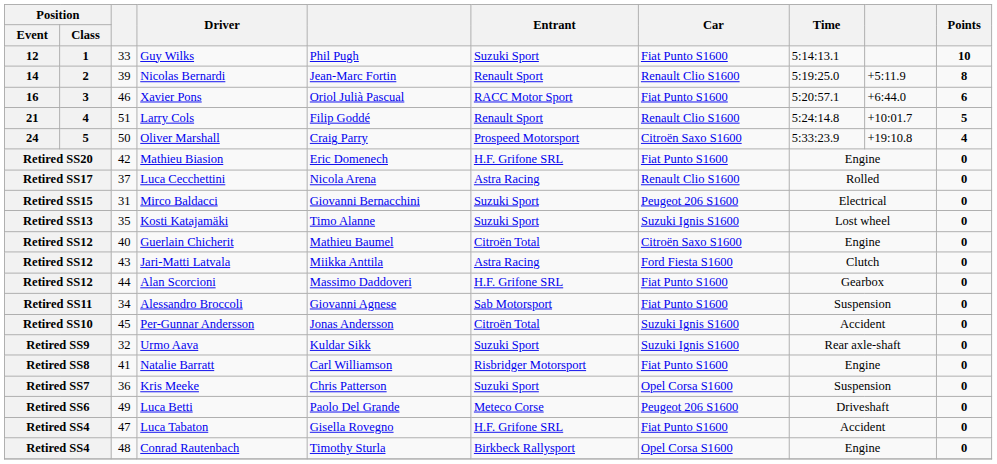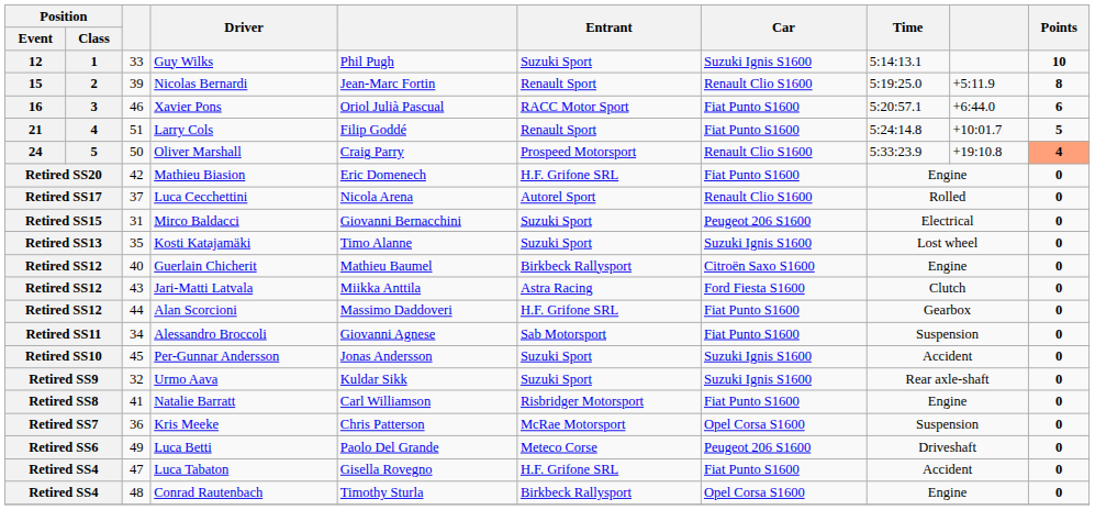 <table class="wikitable" width=85% style="font-size: 85%;">
 <tr>
 <th colspan="2">Position</th>
 <th rowspan="2"></th>
 <th rowspan="2">Driver</th>
 <th rowspan="2"></th>
 <th rowspan="2">Entrant</th>
 <th rowspan="2">Car</th>
 <th rowspan="2">Time</th>
 <th rowspan="2"></th>
 <th rowspan="2">Points</th>
 </tr>
 <tr>
 <th>Event</th>
 <th>Class</th>
 </tr>
 <tr>
 <th>12</th>
 <th>1</th>
 <td align="center">33</td>
 <td> <a href='#'>Guy Wilks</a></td>
 <td> <a href='#'>Phil Pugh</a></td>
 <td> <a href='#'>Suzuki Sport</a></td>
-<td><a href='#'>Fiat Punto S1600</a></td>
+<td><a href='#'>Suzuki Ignis S1600</a></td>
 <td>5:14:13.1</td>
 <td></td>
 <td align="center"><strong>10</strong></td>
 </tr>
 <tr>
-<th>14</th>
+<th>15</th>
 <th>2</th>
 <td align="center">39</td>
 <td> <a href='#'>Nicolas Bernardi</a></td>
 <td> <a href='#'>Jean-Marc Fortin</a></td>
 <td> <a href='#'>Renault Sport</a></td>
 <td><a href='#'>Renault Clio S1600</a></td>
 <td>5:19:25.0</td>
 <td>+5:11.9</td>
 <td align="center"><strong>8</strong></td>
 </tr>
 <tr>
 <th>16</th>
 <th>3</th>
 <td align="center">46</td>
 <td> <a href='#'>Xavier Pons</a></td>
 <td> <a href='#'>Oriol Julià Pascual</a></td>
 <td> <a href='#'>RACC Motor Sport</a></td>
 <td><a href='#'>Fiat Punto S1600</a></td>
 <td>5:20:57.1</td>
 <td>+6:44.0</td>
 <td align="center"><strong>6</strong></td>
 </tr>
 <tr>
 <th>21</th>
 <th>4</th>
 <td align="center">51</td>
 <td> <a href='#'>Larry Cols</a></td>
 <td> <a href='#'>Filip Goddé</a></td>
 <td> <a href='#'>Renault Sport</a></td>
-<td><a href='#'>Renault Clio S1600</a></td>
+<td><a href='#'>Fiat Punto S1600</a></td>
 <td>5:24:14.8</td>
 <td>+10:01.7</td>
 <td align="center"><strong>5</strong></td>
 </tr>
 <tr>
 <th>24</th>
 <th>5</th>
 <td align="center">50</td>
 <td> <a href='#'>Oliver Marshall</a></td>
 <td> <a href='#'>Craig Parry</a></td>
 <td> <a href='#'>Prospeed Motorsport</a></td>
-<td><a href='#'>Citroën Saxo S1600</a></td>
+<td><a href='#'>Renault Clio S1600</a></td>
 <td>5:33:23.9</td>
 <td>+19:10.8</td>
-<td align="center"><strong>4</strong></td>
+<td align="center" style="background: lightsalmon;"><strong>4</strong></td>
 </tr>
 <tr>
 <th colspan="2">Retired SS20</th>
 <td align="center">42</td>
 <td> <a href='#'>Mathieu Biasion</a></td>
 <td> <a href='#'>Eric Domenech</a></td>
 <td> <a href='#'>H.F. Grifone SRL</a></td>
 <td><a href='#'>Fiat Punto S1600</a></td>
 <td align="center" colspan="2">Engine</td>
 <td align="center"><strong>0</strong></td>
 </tr>
 <tr>
 <th colspan="2">Retired SS17</th>
 <td align="center">37</td>
 <td> <a href='#'>Luca Cecchettini</a></td>
 <td> <a href='#'>Nicola Arena</a></td>
-<td> <a href='#'>Astra Racing</a></td>
+<td> <a href='#'>Autorel Sport</a></td>
 <td><a href='#'>Renault Clio S1600</a></td>
 <td align="center" colspan="2">Rolled</td>
 <td align="center"><strong>0</strong></td>
 </tr>
 <tr>
 <th colspan="2">Retired SS15</th>
 <td align="center">31</td>
 <td> <a href='#'>Mirco Baldacci</a></td>
 <td> <a href='#'>Giovanni Bernacchini</a></td>
 <td> <a href='#'>Suzuki Sport</a></td>
 <td><a href='#'>Peugeot 206 S1600</a></td>
 <td align="center" colspan="2">Electrical</td>
 <td align="center"><strong>0</strong></td>
 </tr>
 <tr>
 <th colspan="2">Retired SS13</th>
 <td align="center">35</td>
 <td> <a href='#'>Kosti Katajamäki</a></td>
 <td> <a href='#'>Timo Alanne</a></td>
 <td> <a href='#'>Suzuki Sport</a></td>
 <td><a href='#'>Suzuki Ignis S1600</a></td>
 <td align="center" colspan="2">Lost wheel</td>
 <td align="center"><strong>0</strong></td>
 </tr>
 <tr>
 <th colspan="2">Retired SS12</th>
 <td align="center">40</td>
 <td> <a href='#'>Guerlain Chicherit</a></td>
 <td> <a href='#'>Mathieu Baumel</a></td>
-<td> <a href='#'>Citroën Total</a></td>
+<td> <a href='#'>Birkbeck Rallysport</a></td>
 <td><a href='#'>Citroën Saxo S1600</a></td>
 <td align="center" colspan="2">Engine</td>
 <td align="center"><strong>0</strong></td>
 </tr>
 <tr>
 <th colspan="2">Retired SS12</th>
 <td align="center">43</td>
 <td> <a href='#'>Jari-Matti Latvala</a></td>
 <td> <a href='#'>Miikka Anttila</a></td>
 <td> <a href='#'>Astra Racing</a></td>
 <td><a href='#'>Ford Fiesta S1600</a></td>
 <td align="center" colspan="2">Clutch</td>
 <td align="center"><strong>0</strong></td>
 </tr>
 <tr>
 <th colspan="2">Retired SS12</th>
 <td align="center">44</td>
 <td> <a href='#'>Alan Scorcioni</a></td>
 <td> <a href='#'>Massimo Daddoveri</a></td>
 <td> <a href='#'>H.F. Grifone SRL</a></td>
 <td><a href='#'>Fiat Punto S1600</a></td>
 <td align="center" colspan="2">Gearbox</td>
 <td align="center"><strong>0</strong></td>
 </tr>
 <tr>
 <th colspan="2">Retired SS11</th>
 <td align="center">34</td>
 <td> <a href='#'>Alessandro Broccoli</a></td>
 <td> <a href='#'>Giovanni Agnese</a></td>
 <td> <a href='#'>Sab Motorsport</a></td>
 <td><a href='#'>Fiat Punto S1600</a></td>
 <td align="center" colspan="2">Suspension</td>
 <td align="center"><strong>0</strong></td>
 </tr>
 <tr>
 <th colspan="2">Retired SS10</th>
 <td align="center">45</td>
 <td> <a href='#'>Per-Gunnar Andersson</a></td>
 <td> <a href='#'>Jonas Andersson</a></td>
-<td> <a href='#'>Citroën Total</a></td>
+<td> <a href='#'>Suzuki Sport</a></td>
 <td><a href='#'>Suzuki Ignis S1600</a></td>
 <td align="center" colspan="2">Accident</td>
 <td align="center"><strong>0</strong></td>
 </tr>
 <tr>
 <th colspan="2">Retired SS9</th>
 <td align="center">32</td>
 <td> <a href='#'>Urmo Aava</a></td>
 <td> <a href='#'>Kuldar Sikk</a></td>
 <td> <a href='#'>Suzuki Sport</a></td>
 <td><a href='#'>Suzuki Ignis S1600</a></td>
 <td align="center" colspan="2">Rear axle-shaft</td>
 <td align="center"><strong>0</strong></td>
 </tr>
 <tr>
 <th colspan="2">Retired SS8</th>
 <td align="center">41</td>
 <td> <a href='#'>Natalie Barratt</a></td>
 <td> <a href='#'>Carl Williamson</a></td>
 <td> <a href='#'>Risbridger Motorsport</a></td>
 <td><a href='#'>Fiat Punto S1600</a></td>
 <td align="center" colspan="2">Engine</td>
 <td align="center"><strong>0</strong></td>
 </tr>
 <tr>
 <th colspan="2">Retired SS7</th>
 <td align="center">36</td>
 <td> <a href='#'>Kris Meeke</a></td>
 <td> <a href='#'>Chris Patterson</a></td>
-<td> <a href='#'>Suzuki Sport</a></td>
+<td> <a href='#'>McRae Motorsport</a></td>
 <td><a href='#'>Opel Corsa S1600</a></td>
 <td align="center" colspan="2">Suspension</td>
 <td align="center"><strong>0</strong></td>
 </tr>
 <tr>
 <th colspan="2">Retired SS6</th>
 <td align="center">49</td>
 <td> <a href='#'>Luca Betti</a></td>
 <td> <a href='#'>Paolo Del Grande</a></td>
 <td> <a href='#'>Meteco Corse</a></td>
 <td><a href='#'>Peugeot 206 S1600</a></td>
 <td align="center" colspan="2">Driveshaft</td>
 <td align="center"><strong>0</strong></td>
 </tr>
 <tr>
 <th colspan="2">Retired SS4</th>
 <td align="center">47</td>
 <td> <a href='#'>Luca Tabaton</a></td>
 <td> <a href='#'>Gisella Rovegno</a></td>
 <td> <a href='#'>H.F. Grifone SRL</a></td>
 <td><a href='#'>Fiat Punto S1600</a></td>
 <td align="center" colspan="2">Accident</td>
 <td align="center"><strong>0</strong></td>
 </tr>
 <tr>
 <th colspan="2">Retired SS4</th>
 <td align="center">48</td>
 <td> <a href='#'>Conrad Rautenbach</a></td>
 <td> <a href='#'>Timothy Sturla</a></td>
 <td> <a href='#'>Birkbeck Rallysport</a></td>
 <td><a href='#'>Opel Corsa S1600</a></td>
 <td align="center" colspan="2">Engine</td>
 <td align="center"><strong>0</strong></td>
 </tr>
 <tr>
 </tr>
 </table>
